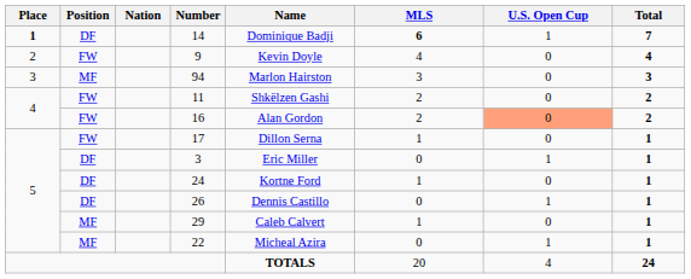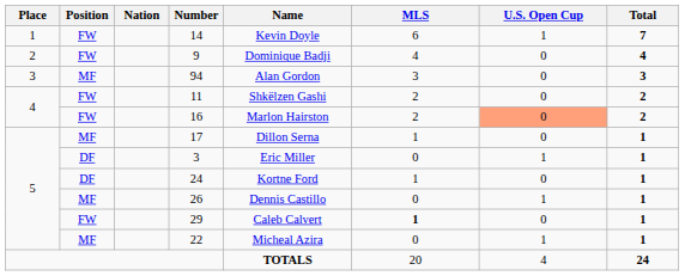 <table class="wikitable" style="font-size: 95%; text-align: center;">
 <tr>
 <th width=60>Place</th>
 <th width=60>Position</th>
 <th width=60>Nation</th>
 <th width=60>Number</th>
 <th width=150>Name</th>
 <th width=150><a href='#'>MLS</a></th>
 <th width=150><a href='#'>U.S. Open Cup</a></th>
 <th width=80><strong>Total</strong></th>
 </tr>
 <tr>
-<td rowapsn="1"><strong>1</strong></td>
-<td><a href='#'>DF</a></td>
+<td rowapsn="1">1</td>
+<td><a href='#'>FW</a></td>
 <td></td>
 <td>14</td>
-<td><a href='#'>Dominique Badji</a></td>
-<td><strong>6</strong></td>
+<td><a href='#'>Kevin Doyle</a></td>
+<td>6</td>
 <td>1</td>
 <td><strong>7</strong></td>
 </tr>
 <tr>
 <td rowspan="1">2</td>
 <td><a href='#'>FW</a></td>
 <td></td>
 <td>9</td>
-<td><a href='#'>Kevin Doyle</a></td>
+<td><a href='#'>Dominique Badji</a></td>
 <td>4</td>
 <td>0</td>
 <td><strong>4</strong></td>
 </tr>
 <tr>
 <td rowspan="1">3</td>
 <td><a href='#'>MF</a></td>
 <td></td>
 <td>94</td>
-<td><a href='#'>Marlon Hairston</a></td>
+<td><a href='#'>Alan Gordon</a></td>
 <td>3</td>
 <td>0</td>
 <td><strong>3</strong></td>
 </tr>
 <tr>
 <td rowspan="2">4</td>
 <td><a href='#'>FW</a></td>
 <td></td>
 <td>11</td>
 <td><a href='#'>Shkëlzen Gashi</a></td>
 <td>2</td>
 <td>0</td>
 <td><strong>2</strong></td>
 </tr>
 <tr>
 <td><a href='#'>FW</a></td>
 <td></td>
 <td>16</td>
-<td><a href='#'>Alan Gordon</a></td>
+<td><a href='#'>Marlon Hairston</a></td>
 <td>2</td>
 <td style="background: lightsalmon;">0</td>
 <td><strong>2</strong></td>
 </tr>
 <tr>
 <td rowspan="6">5</td>
-<td><a href='#'>FW</a></td>
+<td><a href='#'>MF</a></td>
 <td></td>
 <td>17</td>
 <td><a href='#'>Dillon Serna</a></td>
 <td>1</td>
 <td>0</td>
 <td><strong>1</strong></td>
 </tr>
 <tr>
 <td><a href='#'>DF</a></td>
 <td></td>
 <td>3</td>
 <td><a href='#'>Eric Miller</a></td>
 <td>0</td>
 <td>1</td>
 <td><strong>1</strong></td>
 </tr>
 <tr>
 <td><a href='#'>DF</a></td>
 <td></td>
 <td>24</td>
 <td><a href='#'>Kortne Ford</a></td>
 <td>1</td>
 <td>0</td>
 <td><strong>1</strong></td>
 </tr>
 <tr>
-<td><a href='#'>DF</a></td>
+<td><a href='#'>MF</a></td>
 <td></td>
 <td>26</td>
 <td><a href='#'>Dennis Castillo</a></td>
 <td>0</td>
 <td>1</td>
 <td><strong>1</strong></td>
 </tr>
 <tr>
-<td><a href='#'>MF</a></td>
+<td><a href='#'>FW</a></td>
 <td></td>
 <td>29</td>
 <td><a href='#'>Caleb Calvert</a></td>
-<td>1</td>
+<td><strong>1</strong></td>
 <td>0</td>
 <td><strong>1</strong></td>
 </tr>
 <tr>
 <td><a href='#'>MF</a></td>
 <td></td>
 <td>22</td>
 <td><a href='#'>Micheal Azira</a></td>
 <td>0</td>
 <td>1</td>
 <td><strong>1</strong></td>
 </tr>
 <tr>
 <td colspan="4"></td>
 <td><strong>TOTALS</strong></td>
 <td>20</td>
 <td>4</td>
 <td><strong>24</strong></td>
 </tr>
 </table>
